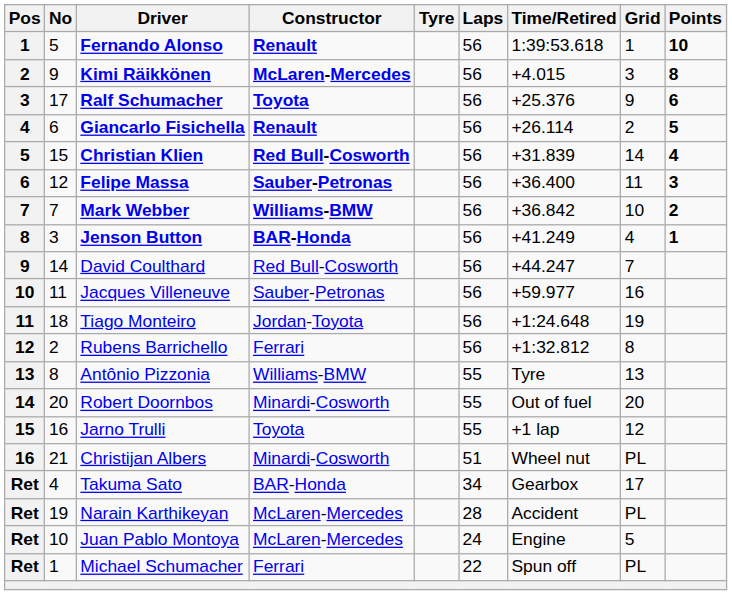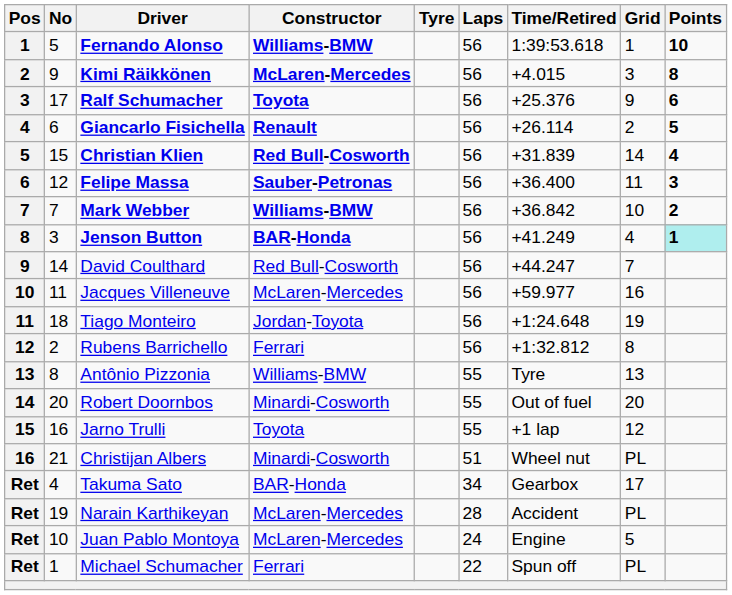 <table class="wikitable" style="font-size: 85%;">
 <tr>
 <th>Pos</th>
 <th>No</th>
 <th>Driver</th>
 <th>Constructor</th>
 <th>Tyre</th>
 <th>Laps</th>
 <th>Time/Retired</th>
 <th>Grid</th>
 <th>Points</th>
 </tr>
 <tr>
 <th>1</th>
 <td>5</td>
 <td> <strong><a href='#'>Fernando Alonso</a></strong></td>
-<td><strong><a href='#'>Renault</a></strong></td>
+<td><strong><a href='#'>Williams</a>-<a href='#'>BMW</a></strong></td>
 <td></td>
 <td>56</td>
 <td>1:39:53.618</td>
 <td>1</td>
 <td><strong>10</strong></td>
 </tr>
 <tr>
 <th>2</th>
 <td>9</td>
 <td> <strong><a href='#'>Kimi Räikkönen</a></strong></td>
 <td><strong><a href='#'>McLaren</a>-<a href='#'>Mercedes</a></strong></td>
 <td></td>
 <td>56</td>
 <td>+4.015</td>
 <td>3</td>
 <td><strong>8</strong></td>
 </tr>
 <tr>
 <th>3</th>
 <td>17</td>
 <td> <strong><a href='#'>Ralf Schumacher</a></strong></td>
 <td><strong><a href='#'>Toyota</a></strong></td>
 <td></td>
 <td>56</td>
 <td>+25.376</td>
 <td>9</td>
 <td><strong>6</strong></td>
 </tr>
 <tr>
 <th>4</th>
 <td>6</td>
 <td> <strong><a href='#'>Giancarlo Fisichella</a></strong></td>
 <td><strong><a href='#'>Renault</a></strong></td>
 <td></td>
 <td>56</td>
 <td>+26.114</td>
 <td>2</td>
 <td><strong>5</strong></td>
 </tr>
 <tr>
 <th>5</th>
 <td>15</td>
 <td> <strong><a href='#'>Christian Klien</a></strong></td>
 <td><strong><a href='#'>Red Bull</a>-<a href='#'>Cosworth</a></strong></td>
 <td></td>
 <td>56</td>
 <td>+31.839</td>
 <td>14</td>
 <td><strong>4</strong></td>
 </tr>
 <tr>
 <th>6</th>
 <td>12</td>
 <td> <strong><a href='#'>Felipe Massa</a></strong></td>
 <td><strong><a href='#'>Sauber</a>-<a href='#'>Petronas</a></strong></td>
 <td></td>
 <td>56</td>
 <td>+36.400</td>
 <td>11</td>
 <td><strong>3</strong></td>
 </tr>
 <tr>
 <th>7</th>
 <td>7</td>
 <td> <strong><a href='#'>Mark Webber</a></strong></td>
 <td><strong><a href='#'>Williams</a>-<a href='#'>BMW</a></strong></td>
 <td></td>
 <td>56</td>
 <td>+36.842</td>
 <td>10</td>
 <td><strong>2</strong></td>
 </tr>
 <tr>
 <th>8</th>
 <td>3</td>
 <td> <strong><a href='#'>Jenson Button</a></strong></td>
 <td><strong><a href='#'>BAR</a>-<a href='#'>Honda</a></strong></td>
 <td></td>
 <td>56</td>
 <td>+41.249</td>
 <td>4</td>
-<td><strong>1</strong></td>
+<td style="background: paleturquoise;"><strong>1</strong></td>
 </tr>
 <tr>
 <th>9</th>
 <td>14</td>
 <td> <a href='#'>David Coulthard</a></td>
 <td><a href='#'>Red Bull</a>-<a href='#'>Cosworth</a></td>
 <td></td>
 <td>56</td>
 <td>+44.247</td>
 <td>7</td>
 <td></td>
 </tr>
 <tr>
 <th>10</th>
 <td>11</td>
 <td> <a href='#'>Jacques Villeneuve</a></td>
-<td><a href='#'>Sauber</a>-<a href='#'>Petronas</a></td>
+<td><a href='#'>McLaren</a>-<a href='#'>Mercedes</a></td>
 <td></td>
 <td>56</td>
 <td>+59.977</td>
 <td>16</td>
 <td></td>
 </tr>
 <tr>
 <th>11</th>
 <td>18</td>
 <td> <a href='#'>Tiago Monteiro</a></td>
 <td><a href='#'>Jordan</a>-<a href='#'>Toyota</a></td>
 <td></td>
 <td>56</td>
 <td>+1:24.648</td>
 <td>19</td>
 <td></td>
 </tr>
 <tr>
 <th>12</th>
 <td>2</td>
 <td> <a href='#'>Rubens Barrichello</a></td>
 <td><a href='#'>Ferrari</a></td>
 <td></td>
 <td>56</td>
 <td>+1:32.812</td>
 <td>8</td>
 <td></td>
 </tr>
 <tr>
 <th>13</th>
 <td>8</td>
 <td> <a href='#'>Antônio Pizzonia</a></td>
 <td><a href='#'>Williams</a>-<a href='#'>BMW</a></td>
 <td></td>
 <td>55</td>
 <td>Tyre</td>
 <td>13</td>
 <td></td>
 </tr>
 <tr>
 <th>14</th>
 <td>20</td>
 <td> <a href='#'>Robert Doornbos</a></td>
 <td><a href='#'>Minardi</a>-<a href='#'>Cosworth</a></td>
 <td></td>
 <td>55</td>
 <td>Out of fuel</td>
 <td>20</td>
 <td></td>
 </tr>
 <tr>
 <th>15</th>
 <td>16</td>
 <td> <a href='#'>Jarno Trulli</a></td>
 <td><a href='#'>Toyota</a></td>
 <td></td>
 <td>55</td>
 <td>+1 lap</td>
 <td>12</td>
 <td></td>
 </tr>
 <tr>
 <th>16</th>
 <td>21</td>
 <td> <a href='#'>Christijan Albers</a></td>
 <td><a href='#'>Minardi</a>-<a href='#'>Cosworth</a></td>
 <td></td>
 <td>51</td>
 <td>Wheel nut</td>
 <td>PL</td>
 <td></td>
 </tr>
 <tr>
 <th>Ret</th>
 <td>4</td>
 <td> <a href='#'>Takuma Sato</a></td>
 <td><a href='#'>BAR</a>-<a href='#'>Honda</a></td>
 <td></td>
 <td>34</td>
 <td>Gearbox</td>
 <td>17</td>
 <td></td>
 </tr>
 <tr>
 <th>Ret</th>
 <td>19</td>
 <td> <a href='#'>Narain Karthikeyan</a></td>
 <td><a href='#'>McLaren</a>-<a href='#'>Mercedes</a></td>
 <td></td>
 <td>28</td>
 <td>Accident</td>
 <td>PL</td>
 <td></td>
 </tr>
 <tr>
 <th>Ret</th>
 <td>10</td>
 <td> <a href='#'>Juan Pablo Montoya</a></td>
 <td><a href='#'>McLaren</a>-<a href='#'>Mercedes</a></td>
 <td></td>
 <td>24</td>
 <td>Engine</td>
 <td>5</td>
 <td></td>
 </tr>
 <tr>
 <th>Ret</th>
 <td>1</td>
 <td> <a href='#'>Michael Schumacher</a></td>
 <td><a href='#'>Ferrari</a></td>
 <td></td>
 <td>22</td>
 <td>Spun off</td>
 <td>PL</td>
 <td></td>
 </tr>
 <tr>
 <th colspan="9"></th>
 </tr>
 </table>
